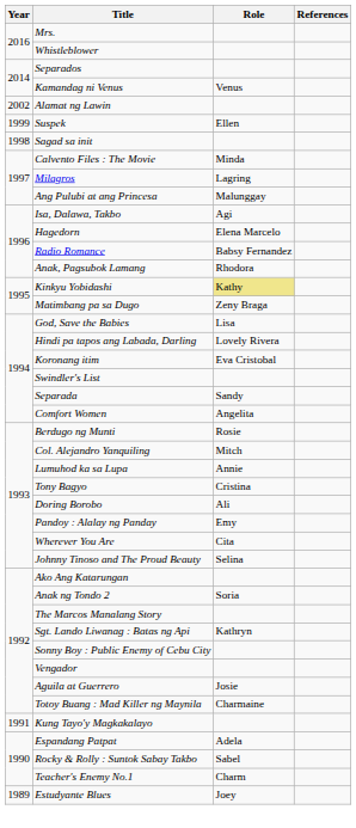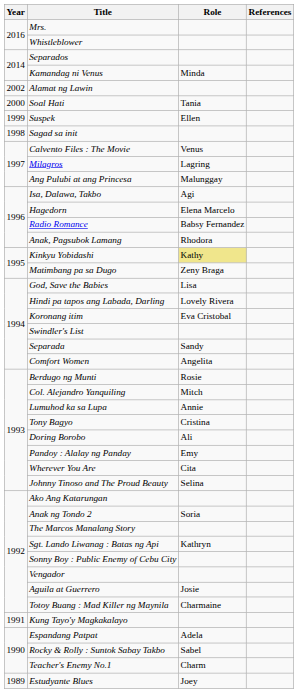 <table class="wikitable" style="font-size: 90%;">
 <tr>
 <th>Year</th>
 <th>Title</th>
 <th>Role</th>
 <th>References</th>
 </tr>
 <tr>
 <td rowspan="2">2016</td>
 <td><em>Mrs.</em></td>
 <td></td>
 <td></td>
 </tr>
 <tr>
 <td><em>Whistleblower</em></td>
 <td></td>
 <td></td>
 </tr>
 <tr>
 <td rowspan="2">2014</td>
 <td><em>Separados</em></td>
 <td></td>
 <td></td>
 </tr>
 <tr>
 <td><em>Kamandag ni Venus</em></td>
-<td>Venus</td>
+<td>Minda</td>
 <td></td>
 </tr>
 <tr>
 <td>2002</td>
 <td><em>Alamat ng Lawin</em></td>
 <td></td>
+<td></td>
+</tr>
+<tr>
+<td>2000</td>
+<td><em>Soal Hati</em></td>
+<td>Tania</td>
 <td></td>
 </tr>
 <tr>
 <td>1999</td>
 <td><em>Suspek</em></td>
 <td>Ellen</td>
 <td></td>
 </tr>
 <tr>
 <td>1998</td>
 <td><em>Sagad sa init</em></td>
 <td></td>
 <td></td>
 </tr>
 <tr>
 <td rowspan="3">1997</td>
 <td><em>Calvento Files : The Movie</em></td>
-<td>Minda</td>
+<td>Venus</td>
 <td></td>
 </tr>
 <tr>
 <td><em><a href='#'>Milagros</a></em></td>
 <td>Lagring</td>
 <td></td>
 </tr>
 <tr>
 <td><em>Ang Pulubi at ang Princesa</em></td>
 <td>Malunggay</td>
 <td></td>
 </tr>
 <tr>
 <td rowspan="4">1996</td>
 <td><em>Isa, Dalawa, Takbo</em></td>
 <td>Agi</td>
 <td></td>
 </tr>
 <tr>
 <td><em>Hagedorn</em></td>
 <td>Elena Marcelo</td>
 <td></td>
 </tr>
 <tr>
 <td><em><a href='#'>Radio Romance</a></em></td>
 <td>Babsy Fernandez</td>
 <td></td>
 </tr>
 <tr>
 <td><em>Anak, Pagsubok Lamang</em></td>
 <td>Rhodora</td>
 <td></td>
 </tr>
 <tr>
 <td rowspan="2">1995</td>
 <td><em>Kinkyu Yobidashi</em></td>
 <td style="background: khaki;">Kathy</td>
 <td></td>
 </tr>
 <tr>
 <td><em>Matimbang pa sa Dugo</em></td>
 <td>Zeny Braga</td>
 <td></td>
 </tr>
 <tr>
 <td rowspan="6">1994</td>
 <td><em>God, Save the Babies</em></td>
 <td>Lisa</td>
 <td></td>
 </tr>
 <tr>
 <td><em>Hindi pa tapos ang Labada, Darling</em></td>
 <td>Lovely Rivera</td>
 <td></td>
 </tr>
 <tr>
 <td><em>Koronang itim</em></td>
 <td>Eva Cristobal</td>
 <td></td>
 </tr>
 <tr>
 <td><em>Swindler's List</em></td>
 <td></td>
 <td></td>
 </tr>
 <tr>
 <td><em>Separada</em></td>
 <td>Sandy</td>
 <td></td>
 </tr>
 <tr>
 <td><em>Comfort Women</em></td>
 <td>Angelita</td>
 <td></td>
 </tr>
 <tr>
 <td rowspan="8">1993</td>
 <td><em>Berdugo ng Munti</em></td>
 <td>Rosie</td>
 <td></td>
 </tr>
 <tr>
 <td><em>Col. Alejandro Yanquiling</em></td>
 <td>Mitch</td>
 <td></td>
 </tr>
 <tr>
 <td><em>Lumuhod ka sa Lupa</em></td>
 <td>Annie</td>
 <td></td>
 </tr>
 <tr>
 <td><em>Tony Bagyo</em></td>
 <td>Cristina</td>
 <td></td>
 </tr>
 <tr>
 <td><em>Doring Borobo</em></td>
 <td>Ali</td>
 <td></td>
 </tr>
 <tr>
 <td><em>Pandoy : Alalay ng Panday</em></td>
 <td>Emy</td>
 <td></td>
 </tr>
 <tr>
 <td><em>Wherever You Are</em></td>
 <td>Cita</td>
 <td></td>
 </tr>
 <tr>
 <td><em>Johnny Tinoso and The Proud Beauty</em></td>
 <td>Selina</td>
 <td></td>
 </tr>
 <tr>
 <td rowspan="8">1992</td>
 <td><em>Ako Ang Katarungan</em></td>
 <td></td>
 <td></td>
 </tr>
 <tr>
 <td><em>Anak ng Tondo 2</em></td>
 <td>Soria</td>
 <td></td>
 </tr>
 <tr>
 <td><em>The Marcos Manalang Story</em></td>
 <td></td>
 <td></td>
 </tr>
 <tr>
 <td><em>Sgt. Lando Liwanag : Batas ng Api</em></td>
 <td>Kathryn</td>
 <td></td>
 </tr>
 <tr>
 <td><em>Sonny Boy : Public Enemy of Cebu City</em></td>
 <td></td>
 <td></td>
 </tr>
 <tr>
 <td><em>Vengador</em></td>
 <td></td>
 <td></td>
 </tr>
 <tr>
 <td><em>Aguila at Guerrero</em></td>
 <td>Josie</td>
 <td></td>
 </tr>
 <tr>
 <td><em>Totoy Buang : Mad Killer ng Maynila</em></td>
 <td>Charmaine</td>
 <td></td>
 </tr>
 <tr>
 <td>1991</td>
 <td><em>Kung Tayo'y Magkakalayo</em></td>
 <td></td>
 <td></td>
 </tr>
 <tr>
 <td rowspan="3">1990</td>
 <td><em>Espandang Patpat</em></td>
 <td>Adela</td>
 <td></td>
 </tr>
 <tr>
 <td><em>Rocky & Rolly : Suntok Sabay Takbo</em></td>
 <td>Sabel</td>
 <td></td>
 </tr>
 <tr>
 <td><em>Teacher's Enemy No.1</em></td>
 <td>Charm</td>
 <td></td>
 </tr>
 <tr>
 <td>1989</td>
 <td><em>Estudyante Blues</em></td>
 <td>Joey</td>
 <td></td>
 </tr>
 </table>
